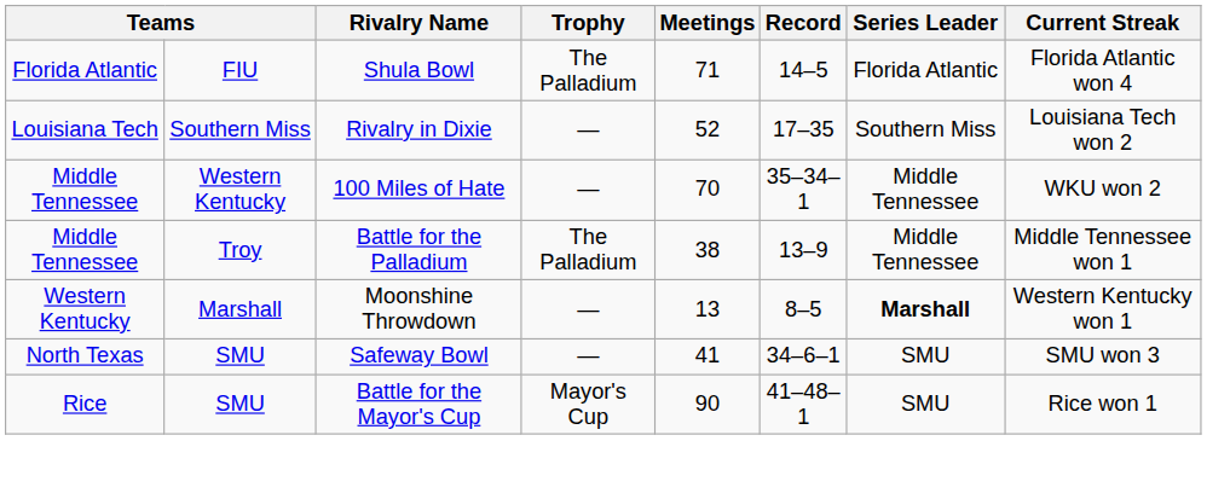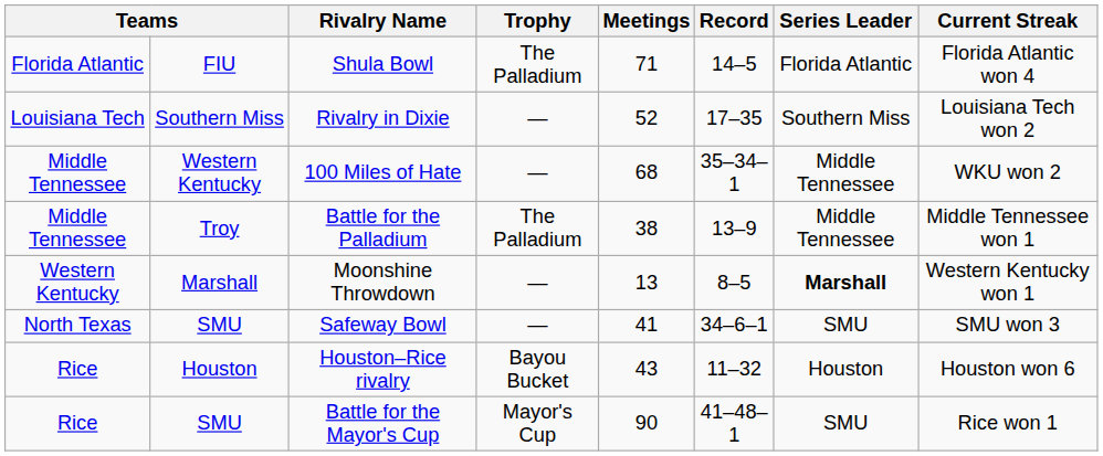 <table class=wikitable style="text-align:center">
 <tr>
 <th colspan=2>Teams</th>
 <th>Rivalry Name</th>
 <th>Trophy</th>
 <th>Meetings</th>
 <th width=55>Record</th>
 <th>Series Leader</th>
 <th>Current Streak</th>
 </tr>
 <tr>
 <td><a href='#'>Florida Atlantic</a></td>
 <td><a href='#'>FIU</a></td>
 <td><a href='#'>Shula Bowl</a></td>
 <td>The Palladium</td>
 <td>71</td>
 <td>14–5</td>
 <td>Florida Atlantic</td>
 <td>Florida Atlantic won 4</td>
 </tr>
 <tr>
 <td><a href='#'>Louisiana Tech</a></td>
 <td><a href='#'>Southern Miss</a></td>
 <td><a href='#'>Rivalry in Dixie</a></td>
 <td>—</td>
 <td>52</td>
 <td>17–35</td>
 <td>Southern Miss</td>
 <td>Louisiana Tech won 2</td>
 </tr>
 <tr>
 <td><a href='#'>Middle Tennessee</a></td>
 <td><a href='#'>Western Kentucky</a></td>
 <td><a href='#'>100 Miles of Hate</a></td>
 <td>—</td>
-<td>70</td>
+<td>68</td>
 <td>35–34–1</td>
 <td>Middle Tennessee</td>
 <td>WKU won 2</td>
 </tr>
 <tr>
 <td><a href='#'>Middle Tennessee</a></td>
 <td><a href='#'>Troy</a></td>
 <td><a href='#'>Battle for the Palladium</a></td>
 <td>The Palladium</td>
 <td>38</td>
 <td>13–9</td>
 <td>Middle Tennessee</td>
 <td>Middle Tennessee won 1</td>
 </tr>
 <tr>
 <td><a href='#'>Western Kentucky</a></td>
 <td><a href='#'>Marshall</a></td>
 <td>Moonshine Throwdown</td>
 <td>—</td>
 <td>13</td>
 <td>8–5</td>
 <td><strong>Marshall</strong></td>
 <td>Western Kentucky won 1</td>
 </tr>
 <tr>
 <td><a href='#'>North Texas</a></td>
 <td><a href='#'>SMU</a></td>
 <td><a href='#'>Safeway Bowl</a></td>
 <td>—</td>
 <td>41</td>
 <td>34–6–1</td>
 <td>SMU</td>
 <td>SMU won 3</td>
 </tr>
 <tr>
 <td><a href='#'>Rice</a></td>
+<td><a href='#'>Houston</a></td>
+<td><a href='#'>Houston–Rice rivalry</a></td>
+<td>Bayou Bucket</td>
+<td>43</td>
+<td>11–32</td>
+<td>Houston</td>
+<td>Houston won 6</td>
+</tr>
+<tr>
+<td><a href='#'>Rice</a></td>
 <td><a href='#'>SMU</a></td>
 <td><a href='#'>Battle for the Mayor's Cup</a></td>
 <td>Mayor's Cup</td>
 <td>90</td>
 <td>41–48–1</td>
 <td>SMU</td>
 <td>Rice won 1</td>
 </tr>
 </table>
